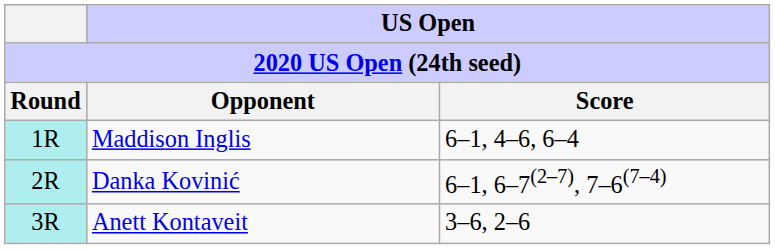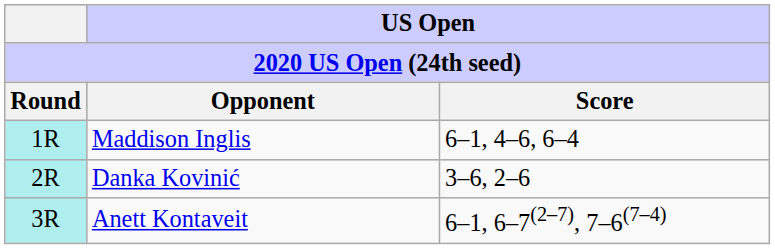 <table class="wikitable">
 <tr>
 <th></th>
 <th colspan=2 style="background:#ccf;">US Open</th>
 </tr>
 <tr>
 <th colspan=3 style="background:#ccf;"><a href='#'>2020 US Open</a> (24th seed)</th>
 </tr>
 <tr>
 <th>Round</th>
 <th width=225>Opponent</th>
 <th width=210>Score</th>
 </tr>
 <tr>
 <td style="text-align:center; background:#afeeee;">1R</td>
 <td> <a href='#'>Maddison Inglis</a></td>
 <td>6–1, 4–6, 6–4</td>
 </tr>
 <tr>
 <td style="text-align:center; background:#afeeee;">2R</td>
 <td> <a href='#'>Danka Kovinić</a></td>
-<td>6–1, 6–7<sup>(2–7)</sup>, 7–6<sup>(7–4)</sup></td>
+<td>3–6, 2–6</td>
 </tr>
 <tr>
 <td style="text-align:center; background:#afeeee;">3R</td>
 <td> <a href='#'>Anett Kontaveit</a></td>
-<td>3–6, 2–6</td>
+<td>6–1, 6–7<sup>(2–7)</sup>, 7–6<sup>(7–4)</sup></td>
 </tr>
 </table>
